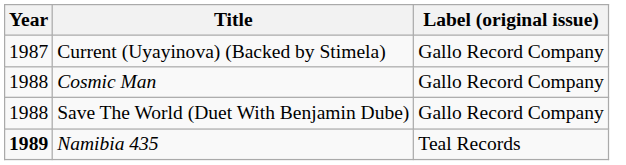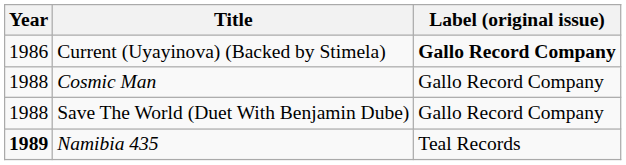 <table class="wikitable">
 <tr>
 <th>Year</th>
 <th>Title</th>
 <th>Label (original issue)</th>
 </tr>
 <tr>
-<td>1987</td>
+<td>1986</td>
 <td>Current (Uyayinova) (Backed by Stimela)</td>
-<td>Gallo Record Company</td>
+<td><strong>Gallo Record Company</strong></td>
 </tr>
 <tr>
 <td>1988</td>
 <td><em> Cosmic Man</em></td>
 <td>Gallo Record Company </td>
 </tr>
 <tr>
 <td>1988</td>
 <td>Save The World (Duet With Benjamin Dube)</td>
 <td>Gallo Record Company</td>
 </tr>
 <tr>
 <td><strong>1989</strong></td>
 <td><em> Namibia 435</em></td>
 <td>Teal Records </td>
 </tr>
 </table>
